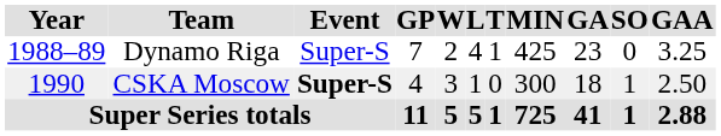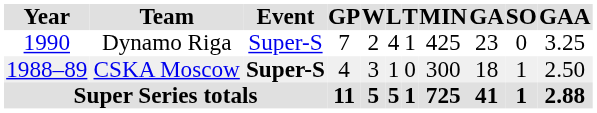 <table border="0" cellpadding="0" cellspacing="0" style="width:65%; text-align:center;">
 <tr style="background:#e0e0e0;">
 <th colspan="3" style="background:#fff;"></th>
 <th rowspan="99" style="background:#fff;"></th>
 </tr>
 <tr style="background:#e0e0e0;">
 <th>Year</th>
 <th>Team</th>
 <th>Event</th>
 <th>GP</th>
 <th>W</th>
 <th>L</th>
 <th>T</th>
 <th>MIN</th>
 <th>GA</th>
 <th>SO</th>
 <th>GAA</th>
 </tr>
 <tr>
-<td><a href='#'>1988–89</a></td>
+<td><a href='#'>1990</a></td>
 <td>Dynamo Riga</td>
 <td><a href='#'>Super-S</a></td>
 <td>7</td>
 <td>2</td>
 <td>4</td>
 <td>1</td>
 <td>425</td>
 <td>23</td>
 <td>0</td>
 <td>3.25</td>
 </tr>
 <tr style="background: #f0f0f0;">
-<td><a href='#'>1990</a></td>
+<td><a href='#'>1988–89</a></td>
 <td><a href='#'>CSKA Moscow</a></td>
 <td><strong>Super-S</strong></td>
 <td>4</td>
 <td>3</td>
 <td>1</td>
 <td>0</td>
 <td>300</td>
 <td>18</td>
 <td>1</td>
 <td>2.50</td>
 </tr>
 <tr style="background:#e0e0e0;">
 <th colspan=3>Super Series totals</th>
 <th>11</th>
 <th>5</th>
 <th>5</th>
 <th>1</th>
 <th>725</th>
 <th>41</th>
 <th>1</th>
 <th>2.88</th>
 </tr>
 </table>
